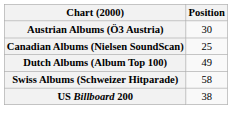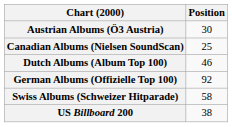 <table class="wikitable sortable plainrowheaders">
 <tr>
 <th>Chart (2000)</th>
 <th>Position</th>
 </tr>
 <tr>
 <th scope="row">Austrian Albums (Ö3 Austria)</th>
 <td style="text-align:center;">30</td>
 </tr>
 <tr>
 <th scope="row">Canadian Albums (Nielsen SoundScan)</th>
 <td style="text-align:center;">25</td>
 </tr>
 <tr>
 <th scope="row">Dutch Albums (Album Top 100)</th>
-<td style="text-align:center;">49</td>
+<td style="text-align:center;">46</td>
+</tr>
+<tr>
+<th scope="row">German Albums (Offizielle Top 100)</th>
+<td style="text-align:center;">92</td>
 </tr>
 <tr>
 <th scope="row">Swiss Albums (Schweizer Hitparade)</th>
 <td style="text-align:center;">58</td>
 </tr>
 <tr>
 <th scope="row">US <em>Billboard</em> 200</th>
 <td style="text-align:center;">38</td>
 </tr>
 </table>
